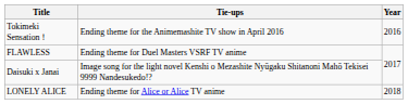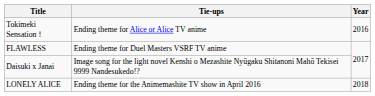 <table class="wikitable" style="font-size: small; margin-bottom: 10px;">
 <tr>
 <th>Title</th>
 <th>Tie-ups</th>
 <th>Year</th>
 </tr>
 <tr>
 <td>Tokimeki Sensation！</td>
-<td>Ending theme for the Animemashite TV show in April 2016</td>
+<td>Ending theme for <a href='#'>Alice or Alice</a> TV anime</td>
 <td>2016</td>
 </tr>
 <tr>
 <td>FLAWLESS</td>
 <td>Ending theme for Duel Masters VSRF TV anime</td>
 <td rowspan="2">2017</td>
 </tr>
 <tr>
 <td>Daisuki x Janai</td>
 <td>Image song for the light novel Kenshi o Mezashite Nyūgaku Shitanoni Mahō Tekisei 9999 Nandesukedo!?</td>
 </tr>
 <tr>
 <td>LONELY ALICE</td>
-<td>Ending theme for <a href='#'>Alice or Alice</a> TV anime</td>
+<td>Ending theme for the Animemashite TV show in April 2016</td>
 <td>2018</td>
 </tr>
 </table>
